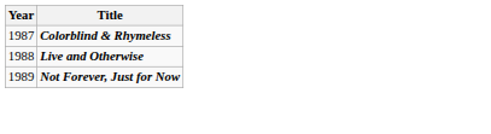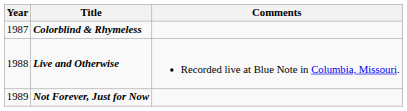 <table class="wikitable">
 <tr>
 <th>Year</th>
 <th>Title</th>
+<th>Comments</th>
 </tr>
 <tr>
 <td rowspan="1">1987</td>
 <td><strong><em>Colorblind & Rhymeless</em></strong></td>
+<td></td>
 </tr>
 <tr>
 <td rowspan="1">1988</td>
 <td><strong><em>Live and Otherwise</em></strong></td>
+<td><br><ul><li>Recorded live at Blue Note in <a href='#'>Columbia, Missouri</a>.</li></ul></td>
 </tr>
 <tr>
 <td rowspan="1">1989</td>
 <td><strong><em>Not Forever, Just for Now</em></strong></td>
+<td></td>
 </tr>
 </table>
